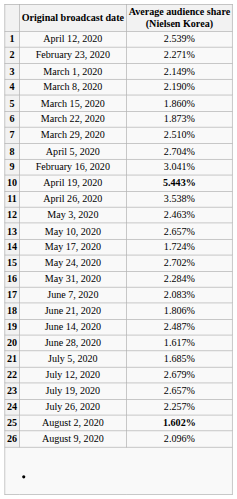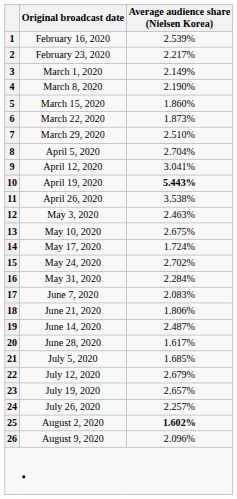 <table class="wikitable" style="text-align:center;max-width:450px; margin-left: auto; margin-right: auto; border: none;">
 <tr>
 </tr>
 <tr>
 <th></th>
 <th>Original broadcast date</th>
 <th>Average audience share<br>(Nielsen Korea)</th>
 </tr>
 <tr>
 <th>1</th>
-<td>April 12, 2020</td>
+<td>February 16, 2020</td>
 <td>2.539%</td>
 </tr>
 <tr>
 <th>2</th>
 <td>February 23, 2020</td>
-<td>2.271%</td>
+<td>2.217%</td>
 </tr>
 <tr>
 <th>3</th>
 <td>March 1, 2020</td>
 <td>2.149%</td>
 </tr>
 <tr>
 <th>4</th>
 <td>March 8, 2020</td>
 <td>2.190%</td>
 </tr>
 <tr>
 <th>5</th>
 <td>March 15, 2020</td>
 <td>1.860%</td>
 </tr>
 <tr>
 <th>6</th>
 <td>March 22, 2020</td>
 <td>1.873%</td>
 </tr>
 <tr>
 <th>7</th>
 <td>March 29, 2020</td>
 <td>2.510%</td>
 </tr>
 <tr>
 <th>8</th>
 <td>April 5, 2020</td>
 <td>2.704%</td>
 </tr>
 <tr>
 <th>9</th>
-<td>February 16, 2020</td>
+<td>April 12, 2020</td>
 <td>3.041%</td>
 </tr>
 <tr>
 <th>10</th>
 <td>April 19, 2020</td>
 <td><span><strong>5.443%</strong></span></td>
 </tr>
 <tr>
 <th>11</th>
 <td>April 26, 2020</td>
 <td>3.538%</td>
 </tr>
 <tr>
 <th>12</th>
 <td>May 3, 2020</td>
 <td>2.463%</td>
 </tr>
 <tr>
 <th>13</th>
 <td>May 10, 2020</td>
-<td>2.657%</td>
+<td>2.675%</td>
 </tr>
 <tr>
 <th>14</th>
 <td>May 17, 2020</td>
 <td>1.724%</td>
 </tr>
 <tr>
 <th>15</th>
 <td>May 24, 2020</td>
 <td>2.702%</td>
 </tr>
 <tr>
 <th>16</th>
 <td>May 31, 2020</td>
 <td>2.284%</td>
 </tr>
 <tr>
 <th>17</th>
 <td>June 7, 2020</td>
 <td>2.083%</td>
 </tr>
 <tr>
 <th>18</th>
 <td>June 21, 2020</td>
 <td>1.806%</td>
 </tr>
 <tr>
 <th>19</th>
 <td>June 14, 2020</td>
 <td>2.487%</td>
 </tr>
 <tr>
 <th>20</th>
 <td>June 28, 2020</td>
 <td>1.617%</td>
 </tr>
 <tr>
 <th>21</th>
 <td>July 5, 2020</td>
 <td>1.685%</td>
 </tr>
 <tr>
 <th>22</th>
 <td>July 12, 2020</td>
 <td>2.679%</td>
 </tr>
 <tr>
 <th>23</th>
 <td>July 19, 2020</td>
 <td>2.657%</td>
 </tr>
 <tr>
 <th>24</th>
 <td>July 26, 2020</td>
 <td>2.257%</td>
 </tr>
 <tr>
 <th>25</th>
 <td>August 2, 2020</td>
 <td><span><strong>1.602%</strong></span></td>
 </tr>
 <tr>
 <th>26</th>
 <td>August 9, 2020</td>
 <td>2.096%</td>
 </tr>
 <tr>
 <td colspan="5"><br><ul><li></li></ul></td>
 </tr>
 </table>
